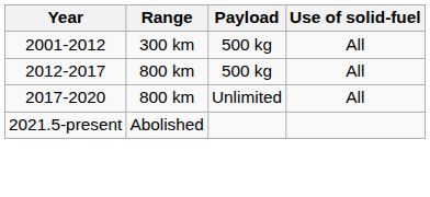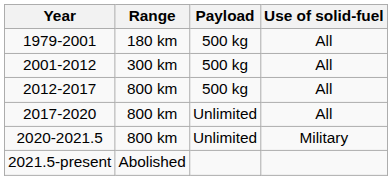 <table class="wikitable"  style="text-align:center; border=1">
 <tr>
 <th>Year</th>
 <th>Range</th>
 <th>Payload</th>
 <th>Use of solid-fuel</th>
+</tr>
+<tr>
+<td>1979-2001</td>
+<td>180 km</td>
+<td>500 kg</td>
+<td>All</td>
 </tr>
 <tr>
 <td>2001-2012</td>
 <td>300 km</td>
 <td>500 kg</td>
 <td>All</td>
 </tr>
 <tr>
 <td>2012-2017</td>
 <td>800 km</td>
 <td>500 kg</td>
 <td>All</td>
 </tr>
 <tr>
 <td>2017-2020</td>
 <td>800 km</td>
 <td>Unlimited</td>
 <td>All</td>
 </tr>
 <tr>
+<td>2020-2021.5</td>
+<td>800 km</td>
+<td>Unlimited</td>
+<td>Military</td>
+</tr>
+<tr>
 <td>2021.5-present</td>
 <td>Abolished</td>
 <td></td>
 </tr>
 </table>
